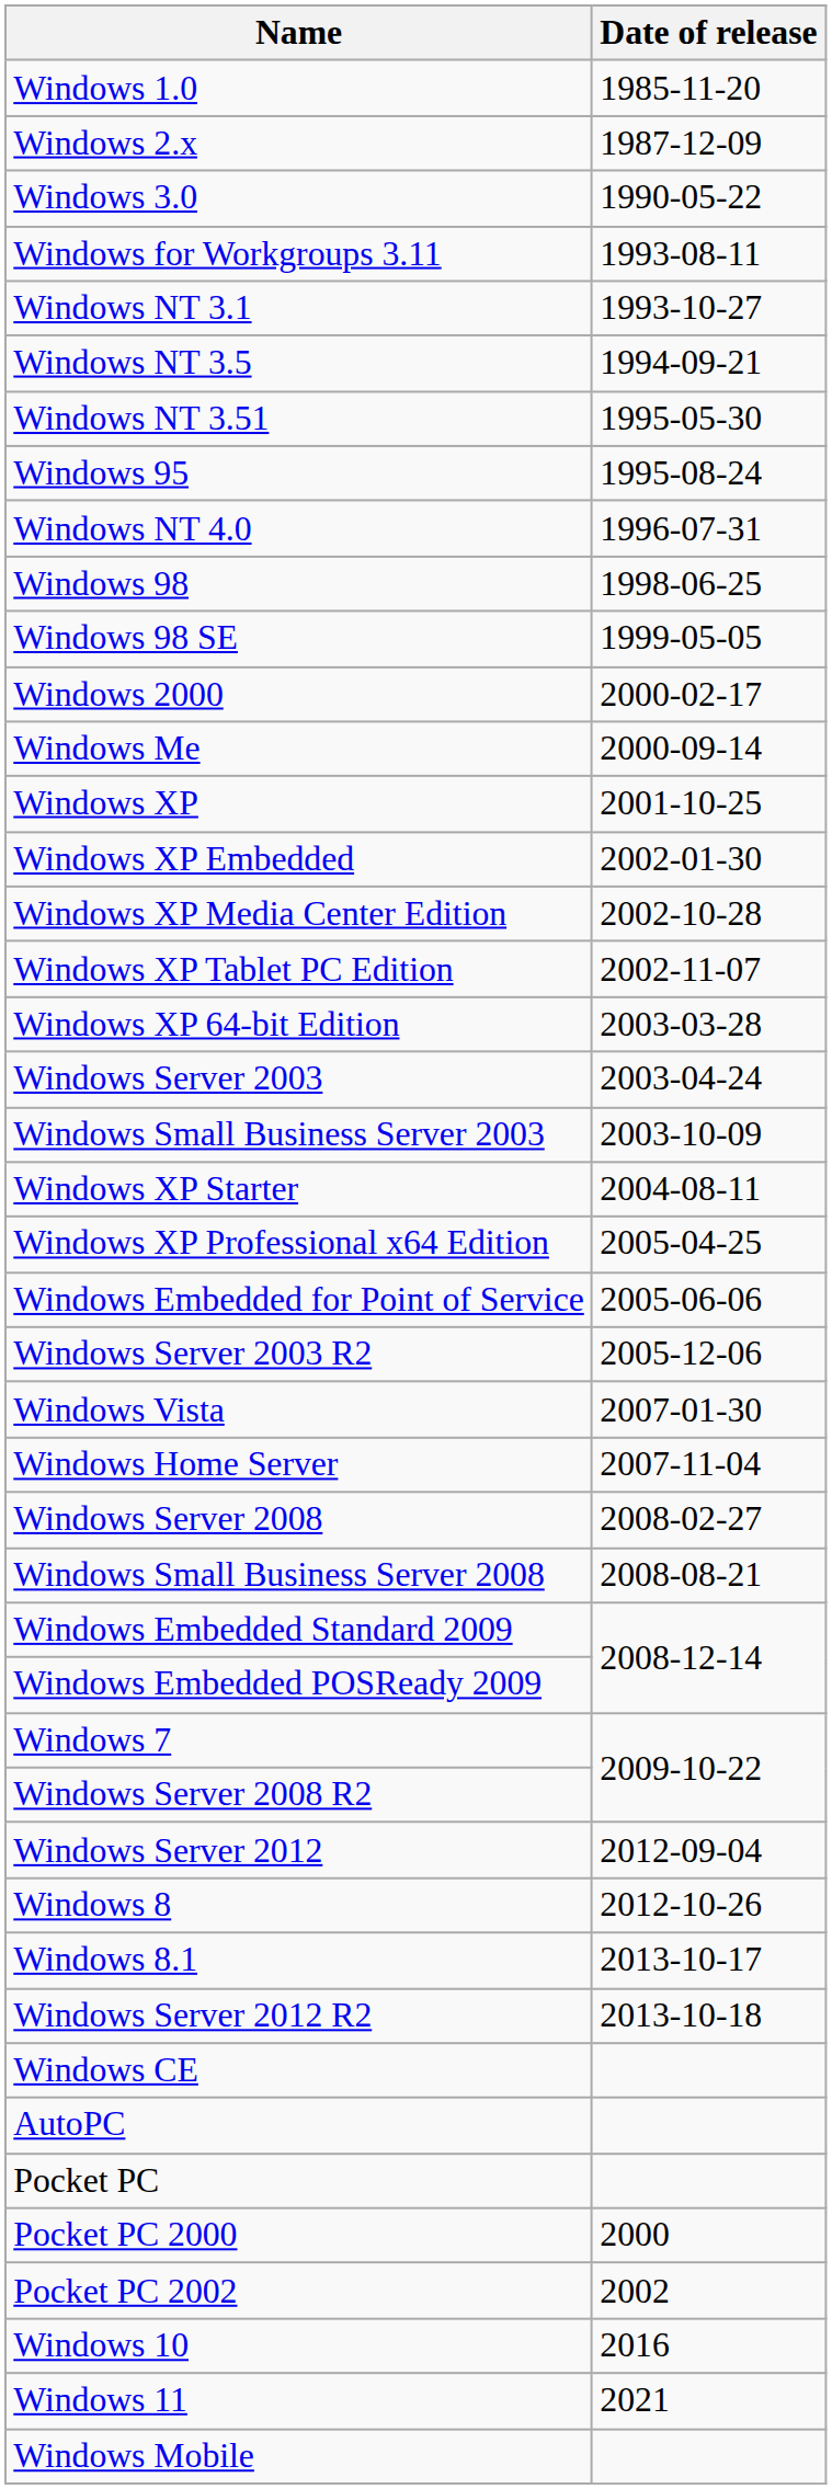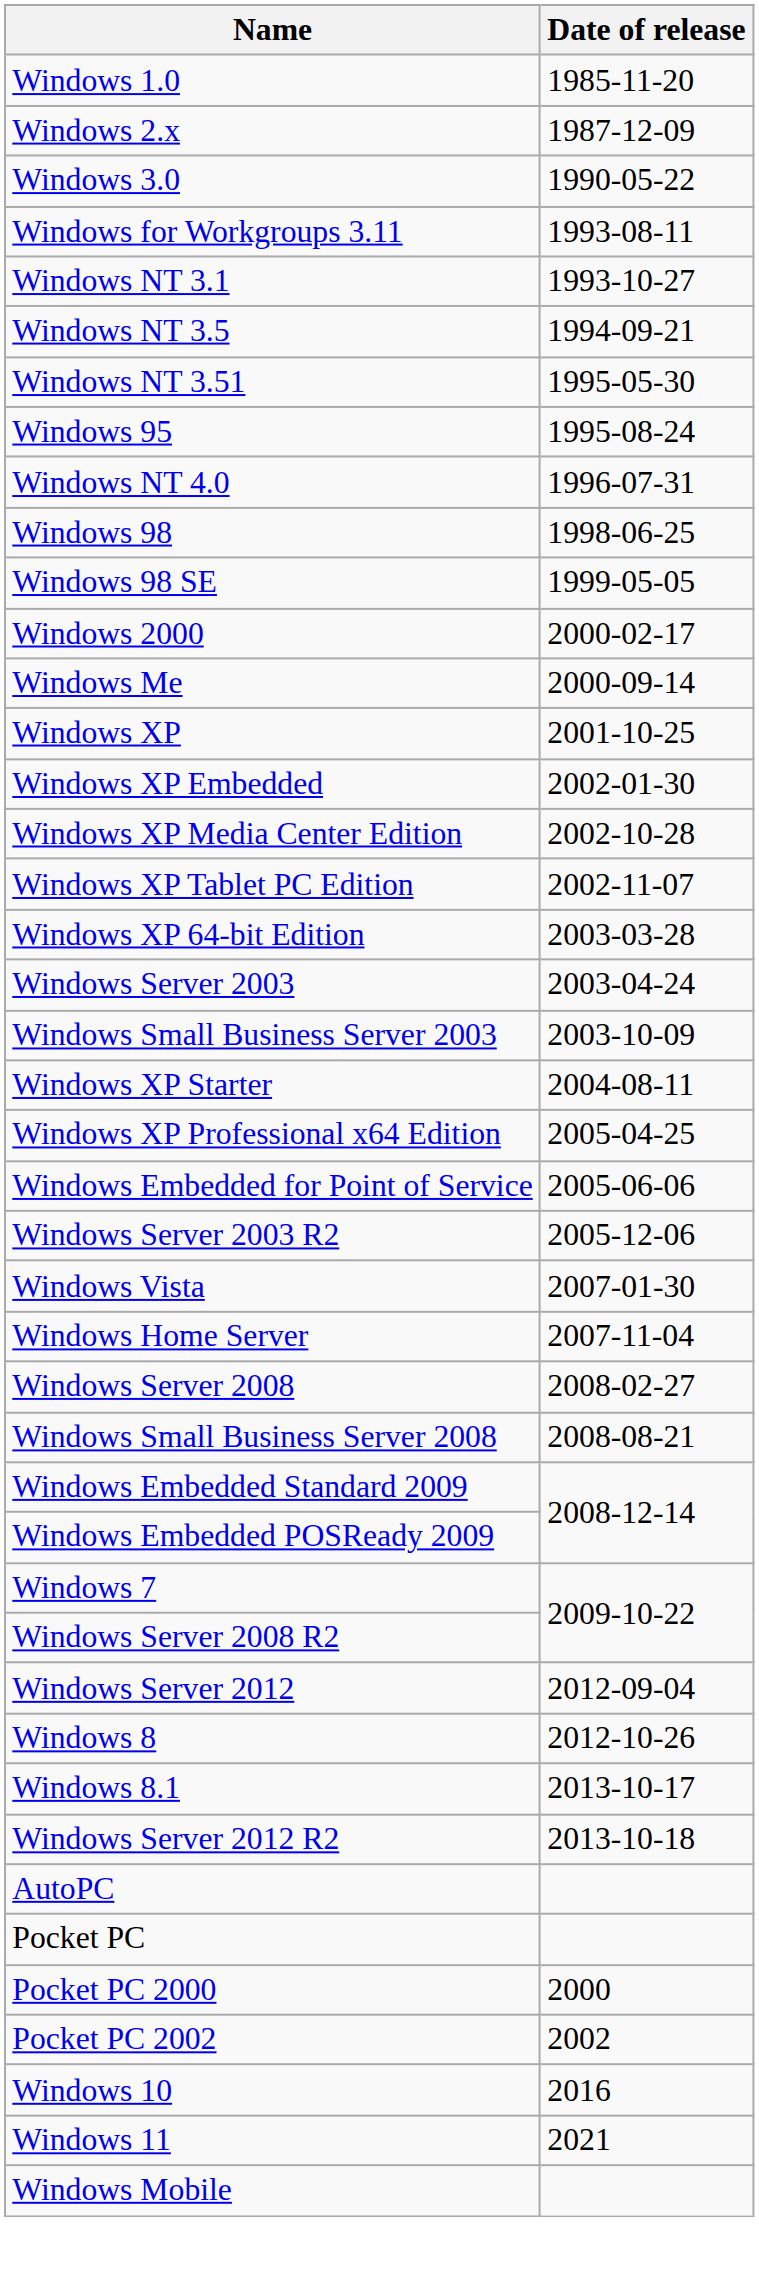 <table class="wikitable">
 <tr>
 <th>Name</th>
 <th>Date of release</th>
 </tr>
 <tr>
 <td><a href='#'>Windows 1.0</a></td>
 <td>1985-11-20</td>
 </tr>
 <tr>
 <td><a href='#'>Windows 2.x</a></td>
 <td>1987-12-09</td>
 </tr>
 <tr>
 <td><a href='#'>Windows 3.0</a></td>
 <td>1990-05-22</td>
 </tr>
 <tr>
 <td><a href='#'>Windows for Workgroups 3.11</a></td>
 <td>1993-08-11</td>
 </tr>
 <tr>
 <td><a href='#'>Windows NT 3.1</a></td>
 <td>1993-10-27</td>
 </tr>
 <tr>
 <td><a href='#'>Windows NT 3.5</a></td>
 <td>1994-09-21</td>
 </tr>
 <tr>
 <td><a href='#'>Windows NT 3.51</a></td>
 <td>1995-05-30</td>
 </tr>
 <tr>
 <td><a href='#'>Windows 95</a></td>
 <td>1995-08-24</td>
 </tr>
 <tr>
 <td><a href='#'>Windows NT 4.0</a></td>
 <td>1996-07-31</td>
 </tr>
 <tr>
 <td><a href='#'>Windows 98</a></td>
 <td>1998-06-25</td>
 </tr>
 <tr>
 <td><a href='#'>Windows 98 SE</a></td>
 <td>1999-05-05</td>
 </tr>
 <tr>
 <td><a href='#'>Windows 2000</a></td>
 <td>2000-02-17</td>
 </tr>
 <tr>
 <td><a href='#'>Windows Me</a></td>
 <td>2000-09-14</td>
 </tr>
 <tr>
 <td><a href='#'>Windows XP</a></td>
 <td>2001-10-25</td>
 </tr>
 <tr>
 <td><a href='#'>Windows XP Embedded</a></td>
 <td>2002-01-30</td>
 </tr>
 <tr>
 <td><a href='#'>Windows XP Media Center Edition</a></td>
 <td>2002-10-28</td>
 </tr>
 <tr>
 <td><a href='#'>Windows XP Tablet PC Edition</a></td>
 <td>2002-11-07</td>
 </tr>
 <tr>
 <td><a href='#'>Windows XP 64-bit Edition</a></td>
 <td>2003-03-28</td>
 </tr>
 <tr>
 <td><a href='#'>Windows Server 2003</a></td>
 <td>2003-04-24</td>
 </tr>
 <tr>
 <td><a href='#'>Windows Small Business Server 2003</a></td>
 <td>2003-10-09</td>
 </tr>
 <tr>
 <td><a href='#'>Windows XP Starter</a></td>
 <td>2004-08-11</td>
 </tr>
 <tr>
 <td><a href='#'>Windows XP Professional x64 Edition</a></td>
 <td>2005-04-25</td>
 </tr>
 <tr>
 <td><a href='#'>Windows Embedded for Point of Service</a></td>
 <td>2005-06-06</td>
 </tr>
 <tr>
 <td><a href='#'>Windows Server 2003 R2</a></td>
 <td>2005-12-06</td>
 </tr>
 <tr>
 <td><a href='#'>Windows Vista</a></td>
 <td>2007-01-30</td>
 </tr>
 <tr>
 <td><a href='#'>Windows Home Server</a></td>
 <td>2007-11-04</td>
 </tr>
 <tr>
 <td><a href='#'>Windows Server 2008</a></td>
 <td>2008-02-27</td>
 </tr>
 <tr>
 <td><a href='#'>Windows Small Business Server 2008</a></td>
 <td>2008-08-21</td>
 </tr>
 <tr>
 <td><a href='#'>Windows Embedded Standard 2009</a></td>
 <td rowspan="2">2008-12-14</td>
 </tr>
 <tr>
 <td><a href='#'>Windows Embedded POSReady 2009</a></td>
 </tr>
 <tr>
 <td><a href='#'>Windows 7</a></td>
 <td rowspan="2">2009-10-22</td>
 </tr>
 <tr>
 <td><a href='#'>Windows Server 2008 R2</a></td>
 </tr>
 <tr>
 <td><a href='#'>Windows Server 2012</a></td>
 <td>2012-09-04</td>
 </tr>
 <tr>
 <td><a href='#'>Windows 8</a></td>
 <td>2012-10-26</td>
 </tr>
 <tr>
 <td><a href='#'>Windows 8.1</a></td>
 <td>2013-10-17</td>
 </tr>
 <tr>
 <td><a href='#'>Windows Server 2012 R2</a></td>
 <td>2013-10-18</td>
 </tr>
 <tr>
-<td><a href='#'>Windows CE</a></td>
-<td></td>
-</tr>
-<tr>
 <td><a href='#'>AutoPC</a></td>
 <td></td>
 </tr>
 <tr>
 <td>Pocket PC</td>
 <td></td>
 </tr>
 <tr>
 <td><a href='#'>Pocket PC 2000</a></td>
 <td>2000</td>
 </tr>
 <tr>
 <td><a href='#'>Pocket PC 2002</a></td>
 <td>2002</td>
 </tr>
 <tr>
 <td><a href='#'>Windows 10</a></td>
 <td>2016</td>
 </tr>
 <tr>
 <td><a href='#'>Windows 11</a></td>
 <td>2021</td>
 </tr>
 <tr>
 <td><a href='#'>Windows Mobile</a></td>
 </tr>
 <tr>
 </tr>
 </table>
